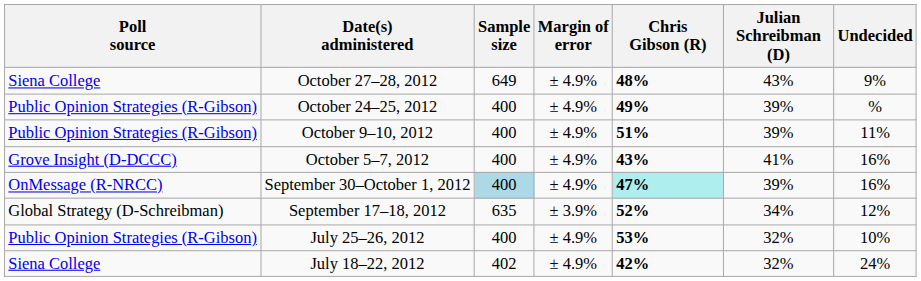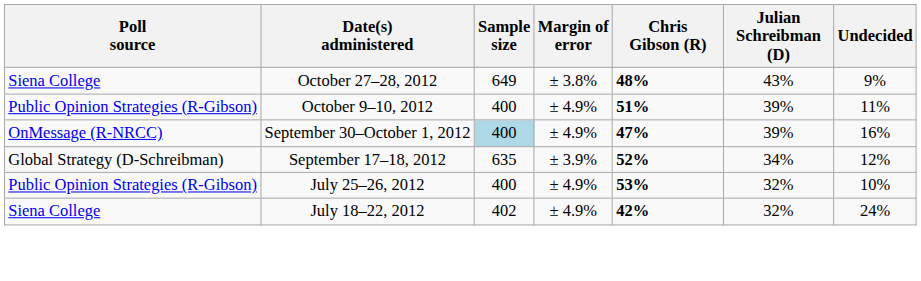 <table class="wikitable">
 <tr>
 <th>Poll<br>source</th>
 <th>Date(s)<br>administered</th>
 <th>Sample<br>size</th>
 <th>Margin of<br>error</th>
 <th style="width:100px;">Chris<br>Gibson (R)</th>
 <th style="width:100px;">Julian<br>Schreibman (D)</th>
 <th>Undecided</th>
 </tr>
 <tr>
 <td><a href='#'>Siena College</a></td>
 <td align=center>October 27–28, 2012</td>
 <td align=center>649</td>
-<td align=center>± 4.9%</td>
+<td align=center>± 3.8%</td>
 <td><strong>48%</strong></td>
 <td align=center>43%</td>
 <td align=center>9%</td>
-</tr>
-<tr>
-<td><a href='#'>Public Opinion Strategies (R-Gibson)</a></td>
-<td align=center>October 24–25, 2012</td>
-<td align=center>400</td>
-<td align=center>± 4.9%</td>
-<td><strong>49%</strong></td>
-<td align=center>39%</td>
-<td align=center>%</td>
 </tr>
 <tr>
 <td><a href='#'>Public Opinion Strategies (R-Gibson)</a></td>
 <td align=center>October 9–10, 2012</td>
 <td align=center>400</td>
 <td align=center>± 4.9%</td>
 <td><strong>51%</strong></td>
 <td align=center>39%</td>
 <td align=center>11%</td>
 </tr>
 <tr>
-<td><a href='#'>Grove Insight (D-DCCC)</a></td>
-<td align=center>October 5–7, 2012</td>
-<td align=center>400</td>
-<td align=center>± 4.9%</td>
-<td><strong>43%</strong></td>
-<td align=center>41%</td>
-<td align=center>16%</td>
-</tr>
-<tr>
 <td><a href='#'>OnMessage (R-NRCC)</a></td>
 <td align=center>September 30–October 1, 2012</td>
 <td align=center style="background: lightblue;">400</td>
 <td align=center>± 4.9%</td>
-<td style="background: paleturquoise;"><strong>47%</strong></td>
+<td><strong>47%</strong></td>
 <td align=center>39%</td>
 <td align=center>16%</td>
 </tr>
 <tr>
 <td>Global Strategy (D-Schreibman)</td>
 <td align=center>September 17–18, 2012</td>
 <td align=center>635</td>
 <td align=center>± 3.9%</td>
 <td><strong>52%</strong></td>
 <td align=center>34%</td>
 <td align=center>12%</td>
 </tr>
 <tr>
 <td><a href='#'>Public Opinion Strategies (R-Gibson)</a></td>
 <td align=center>July 25–26, 2012</td>
 <td align=center>400</td>
 <td align=center>± 4.9%</td>
 <td><strong>53%</strong></td>
 <td align=center>32%</td>
 <td align=center>10%</td>
 </tr>
 <tr>
 <td><a href='#'>Siena College</a></td>
 <td align=center>July 18–22, 2012</td>
 <td align=center>402</td>
 <td align=center>± 4.9%</td>
 <td><strong>42%</strong></td>
 <td align=center>32%</td>
 <td align=center>24%</td>
 </tr>
 </table>
